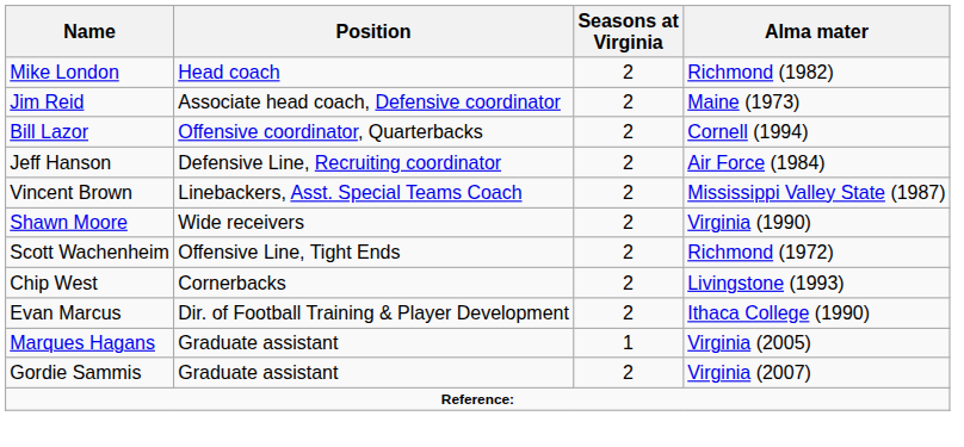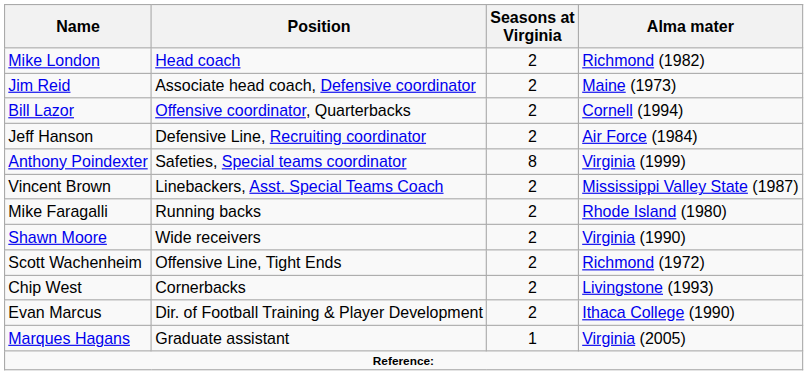 <table class="wikitable" border="1" style="font-size:90%;">
 <tr>
 <th>Name</th>
 <th>Position</th>
 <th>Seasons at<br>Virginia</th>
 <th>Alma mater</th>
 </tr>
 <tr>
 <td><a href='#'>Mike London</a></td>
 <td><a href='#'>Head coach</a></td>
 <td align=center>2</td>
 <td><a href='#'>Richmond</a> (1982)</td>
 </tr>
 <tr>
 <td><a href='#'>Jim Reid</a></td>
 <td>Associate head coach, <a href='#'>Defensive coordinator</a></td>
 <td align=center>2</td>
 <td><a href='#'>Maine</a> (1973)</td>
 </tr>
 <tr>
 <td><a href='#'>Bill Lazor</a></td>
 <td><a href='#'>Offensive coordinator</a>, Quarterbacks</td>
 <td align=center>2</td>
 <td><a href='#'>Cornell</a> (1994)</td>
 </tr>
 <tr>
 <td>Jeff Hanson</td>
 <td>Defensive Line, <a href='#'>Recruiting coordinator</a></td>
 <td align=center>2</td>
 <td><a href='#'>Air Force</a> (1984)</td>
 </tr>
 <tr>
+<td><a href='#'>Anthony Poindexter</a></td>
+<td>Safeties, <a href='#'>Special teams coordinator</a></td>
+<td align=center>8</td>
+<td><a href='#'>Virginia</a> (1999)</td>
+</tr>
+<tr>
 <td>Vincent Brown</td>
 <td>Linebackers, <a href='#'>Asst. Special Teams Coach</a></td>
 <td align=center>2</td>
 <td><a href='#'>Mississippi Valley State</a> (1987)</td>
+</tr>
+<tr>
+<td>Mike Faragalli</td>
+<td>Running backs</td>
+<td align=center>2</td>
+<td><a href='#'>Rhode Island</a> (1980)</td>
 </tr>
 <tr>
 <td><a href='#'>Shawn Moore</a></td>
 <td>Wide receivers</td>
 <td align=center>2</td>
 <td><a href='#'>Virginia</a> (1990)</td>
 </tr>
 <tr>
 <td>Scott Wachenheim</td>
 <td>Offensive Line, Tight Ends</td>
 <td align=center>2</td>
 <td><a href='#'>Richmond</a> (1972)</td>
 </tr>
 <tr>
 <td>Chip West</td>
 <td>Cornerbacks</td>
 <td align=center>2</td>
 <td><a href='#'>Livingstone</a> (1993)</td>
 </tr>
 <tr>
 <td>Evan Marcus</td>
 <td>Dir. of Football Training & Player Development</td>
 <td align=center>2</td>
 <td><a href='#'>Ithaca College</a> (1990)</td>
 </tr>
 <tr>
 <td><a href='#'>Marques Hagans</a></td>
 <td>Graduate assistant</td>
 <td align=center>1</td>
 <td><a href='#'>Virginia</a> (2005)</td>
 </tr>
 <tr>
-<td>Gordie Sammis</td>
-<td>Graduate assistant</td>
-<td align=center>2</td>
-<td><a href='#'>Virginia</a> (2007)</td>
-</tr>
-<tr>
 <td colspan="4" style="font-size: 8pt" align="center"><strong>Reference:</strong></td>
 </tr>
 </table>
